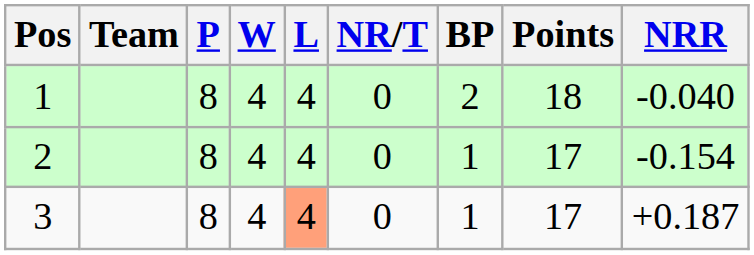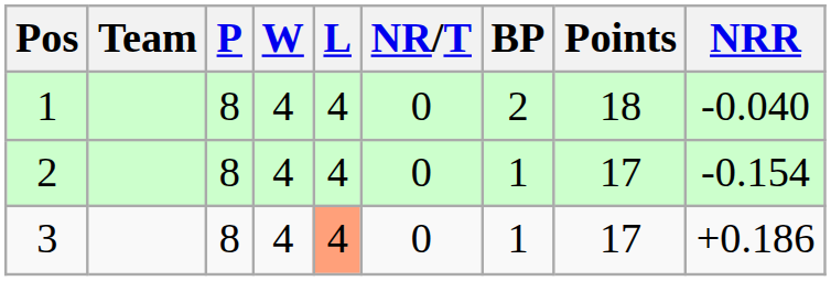 <table class="wikitable">
 <tr>
 <th>Pos</th>
 <th>Team</th>
 <th><a href='#'>P</a></th>
 <th><a href='#'>W</a></th>
 <th><a href='#'>L</a></th>
 <th><a href='#'>NR</a>/<a href='#'>T</a></th>
 <th>BP</th>
 <th>Points</th>
 <th><a href='#'>NRR</a></th>
 </tr>
 <tr align="center" bgcolor="#ccffcc">
 <td>1</td>
 <td align="left"></td>
 <td>8</td>
 <td>4</td>
 <td>4</td>
 <td>0</td>
 <td>2</td>
 <td>18</td>
 <td>-0.040</td>
 </tr>
 <tr align="center" bgcolor="#ccffcc">
 <td>2</td>
 <td align="left"></td>
 <td>8</td>
 <td>4</td>
 <td>4</td>
 <td>0</td>
 <td>1</td>
 <td>17</td>
 <td>-0.154</td>
 </tr>
 <tr align="center">
 <td>3</td>
 <td align="left"></td>
 <td>8</td>
 <td>4</td>
 <td style="background: lightsalmon;">4</td>
 <td>0</td>
 <td>1</td>
 <td>17</td>
-<td>+0.187</td>
+<td>+0.186</td>
 </tr>
 </table>
